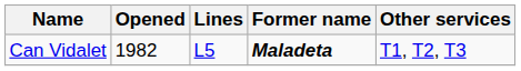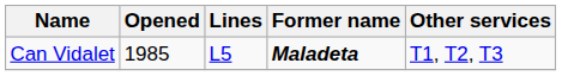 <table class="wikitable sortable">
 <tr>
 <th>Name</th>
 <th>Opened</th>
 <th>Lines</th>
 <th>Former name</th>
 <th>Other services</th>
 </tr>
 <tr>
 <td><a href='#'>Can Vidalet</a></td>
-<td>1982</td>
+<td>1985</td>
 <td><a href='#'>L5</a></td>
 <td><strong><em>Maladeta</em></strong></td>
 <td><a href='#'>T1</a>, <a href='#'>T2</a>, <a href='#'>T3</a></td>
 </tr>
 <tr>
 </tr>
 </table>
